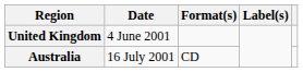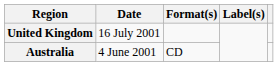 <table class="wikitable plainrowheaders">
 <tr>
 <th scope="col">Region</th>
 <th scope="col">Date</th>
 <th scope="col">Format(s)</th>
 <th scope="col">Label(s)</th>
 <th scope="col"></th>
 </tr>
 <tr>
 <th scope="row">United Kingdom</th>
-<td>4 June 2001</td>
+<td>16 July 2001</td>
 <td></td>
 <td rowspan="2"></td>
 <td align="center"></td>
 </tr>
 <tr>
 <th scope="row">Australia</th>
-<td>16 July 2001</td>
+<td>4 June 2001</td>
 <td>CD</td>
 <td align="center"></td>
 </tr>
 </table>
